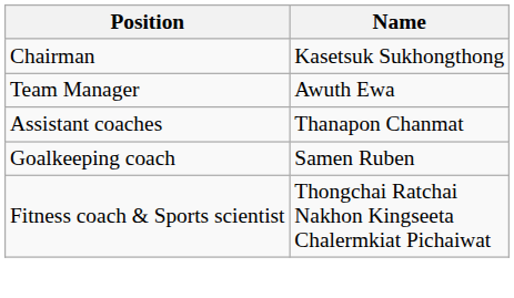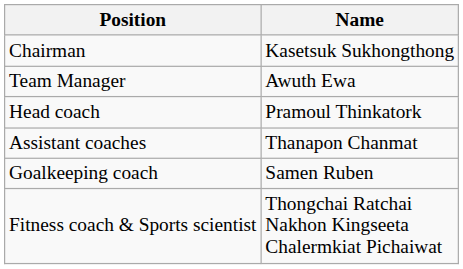 <table class="wikitable">
 <tr>
 <th>Position</th>
 <th>Name</th>
 </tr>
 <tr>
 <td>Chairman</td>
 <td> Kasetsuk Sukhongthong</td>
 </tr>
 <tr>
 <td>Team Manager</td>
 <td> Awuth Ewa</td>
 </tr>
 <tr>
+<td>Head coach</td>
+<td> Pramoul Thinkatork</td>
+</tr>
+<tr>
 <td>Assistant coaches</td>
 <td> Thanapon Chanmat</td>
 </tr>
 <tr>
 <td>Goalkeeping coach</td>
 <td> Samen Ruben</td>
 </tr>
 <tr>
 <td>Fitness coach & Sports scientist</td>
 <td> Thongchai Ratchai <br>  Nakhon Kingseeta <br>  Chalermkiat Pichaiwat</td>
 </tr>
 </table>
